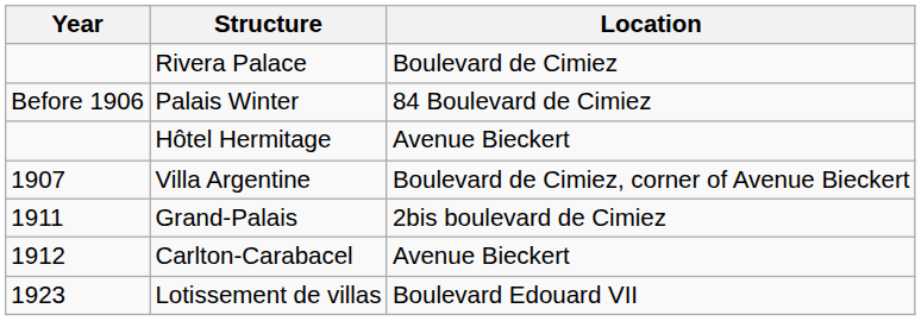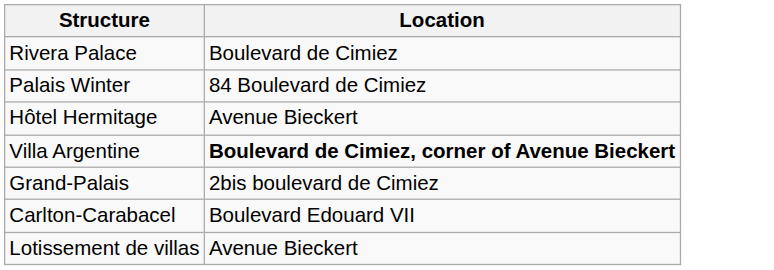 <table class=wikitable>
 <tr>
-<th>Year</th>
 <th>Structure</th>
 <th>Location</th>
 </tr>
 <tr>
-<td></td>
 <td>Rivera Palace</td>
 <td>Boulevard de Cimiez</td>
 </tr>
 <tr>
-<td>Before 1906</td>
 <td>Palais Winter</td>
 <td>84 Boulevard de Cimiez</td>
 </tr>
 <tr>
-<td></td>
 <td>Hôtel Hermitage</td>
 <td>Avenue Bieckert</td>
 </tr>
 <tr>
-<td>1907</td>
 <td>Villa Argentine</td>
-<td>Boulevard de Cimiez, corner of Avenue Bieckert</td>
+<td><strong>Boulevard de Cimiez, corner of Avenue Bieckert</strong></td>
 </tr>
 <tr>
-<td>1911</td>
 <td>Grand-Palais</td>
 <td>2bis boulevard de Cimiez</td>
 </tr>
 <tr>
-<td>1912</td>
 <td>Carlton-Carabacel</td>
+<td>Boulevard Edouard VII</td>
+</tr>
+<tr>
+<td>Lotissement de villas</td>
 <td>Avenue Bieckert</td>
 </tr>
-<tr>
-<td>1923</td>
-<td>Lotissement de villas</td>
-<td>Boulevard Edouard VII</td>
-</tr>
 </table>
